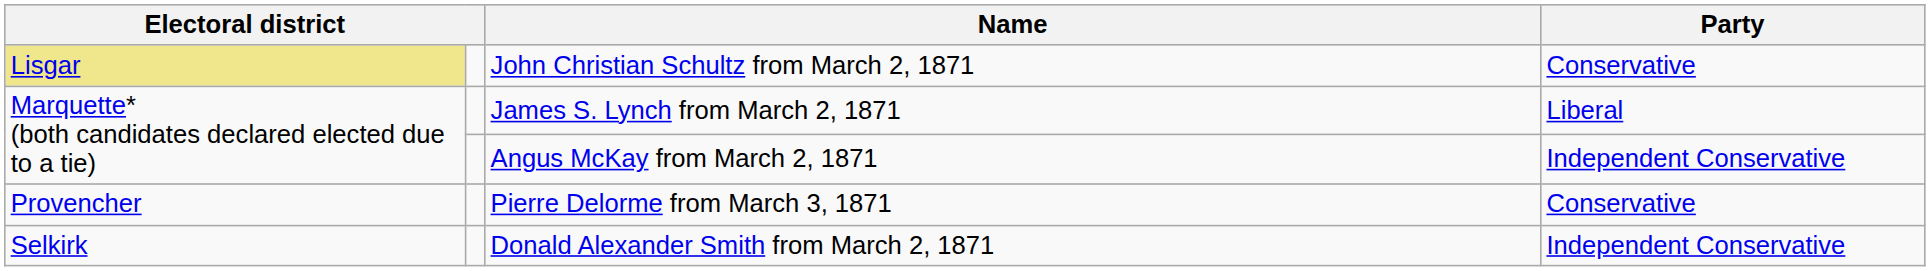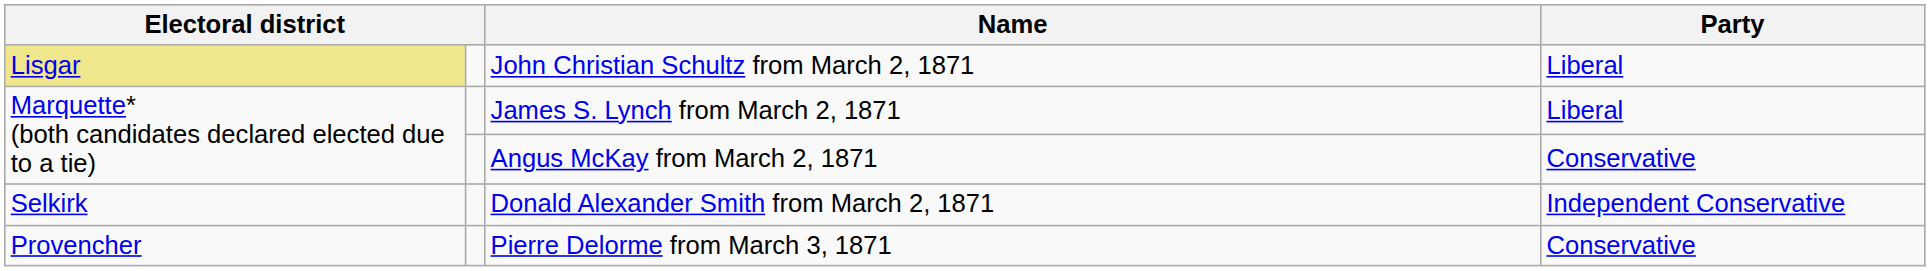 <table class="wikitable" width=95%>
 <tr>
 <th colspan=2 width=25%>Electoral district</th>
 <th>Name</th>
 <th width=20%>Party</th>
 </tr>
 <tr>
 <td width=24% style="background: khaki;"><a href='#'>Lisgar</a></td>
 <td></td>
 <td><a href='#'>John Christian Schultz</a> from March 2, 1871</td>
-<td><a href='#'>Conservative</a></td>
+<td><a href='#'>Liberal</a></td>
 </tr>
 <tr>
 <td rowspan=2><a href='#'>Marquette</a>*<br>(both candidates declared elected due to a tie)</td>
 <td></td>
 <td><a href='#'>James S. Lynch</a> from March 2, 1871</td>
 <td><a href='#'>Liberal</a></td>
 </tr>
 <tr>
 <td></td>
 <td><a href='#'>Angus McKay</a> from March 2, 1871</td>
+<td><a href='#'>Conservative</a></td>
+</tr>
+<tr>
+<td><a href='#'>Selkirk</a></td>
+<td></td>
+<td><a href='#'>Donald Alexander Smith</a> from March 2, 1871</td>
 <td><a href='#'>Independent Conservative</a></td>
 </tr>
 <tr>
 <td><a href='#'>Provencher</a></td>
 <td></td>
 <td><a href='#'>Pierre Delorme</a> from March 3, 1871</td>
 <td><a href='#'>Conservative</a></td>
 </tr>
-<tr>
-<td><a href='#'>Selkirk</a></td>
-<td></td>
-<td><a href='#'>Donald Alexander Smith</a> from March 2, 1871</td>
-<td><a href='#'>Independent Conservative</a></td>
-</tr>
 </table>
